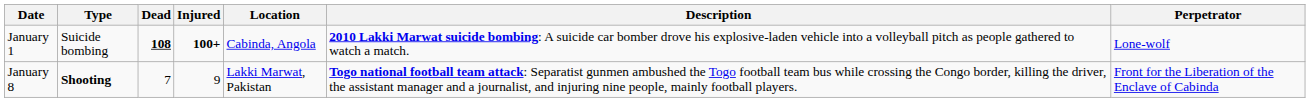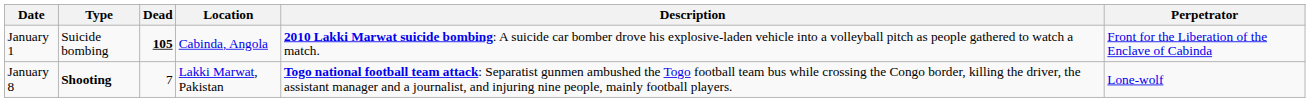 <table class="wikitable sortable" id="terrorIncidents2010Jan">
 <tr>
 <th>Date</th>
 <th>Type</th>
 <th>Dead</th>
-<th>Injured</th>
 <th>Location</th>
 <th>Description</th>
 <th>Perpetrator</th>
 </tr>
 <tr>
 <td>January 1</td>
 <td>Suicide bombing</td>
-<td align="right"><strong><u>108</u></strong></td>
-<td align="right"><strong>100+</strong></td>
+<td align="right"><strong><u>105</u></strong></td>
 <td><a href='#'>Cabinda, Angola</a></td>
 <td><strong><a href='#'>2010 Lakki Marwat suicide bombing</a></strong>: A suicide car bomber drove his explosive-laden vehicle into a volleyball pitch as people gathered to watch a match.</td>
-<td><a href='#'>Lone-wolf</a></td>
+<td><a href='#'>Front for the Liberation of the Enclave of Cabinda</a></td>
 </tr>
 <tr>
 <td>January 8</td>
 <td><strong>Shooting</strong></td>
 <td align="right">7</td>
-<td align="right">9</td>
 <td><a href='#'>Lakki Marwat</a>, Pakistan</td>
 <td><strong><a href='#'>Togo national football team attack</a></strong>: Separatist gunmen ambushed the <a href='#'>Togo</a> football team bus while crossing the Congo border, killing the driver, the assistant manager and a journalist, and injuring nine people, mainly football players.</td>
-<td><a href='#'>Front for the Liberation of the Enclave of Cabinda</a></td>
+<td><a href='#'>Lone-wolf</a></td>
 </tr>
 </table>
